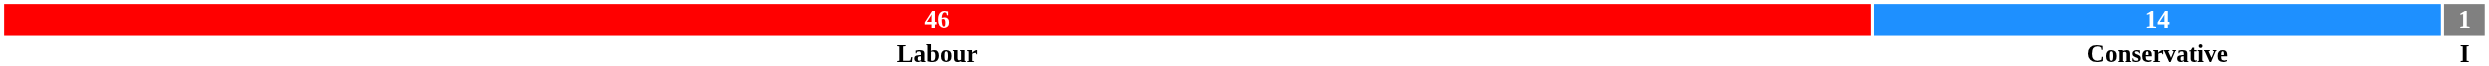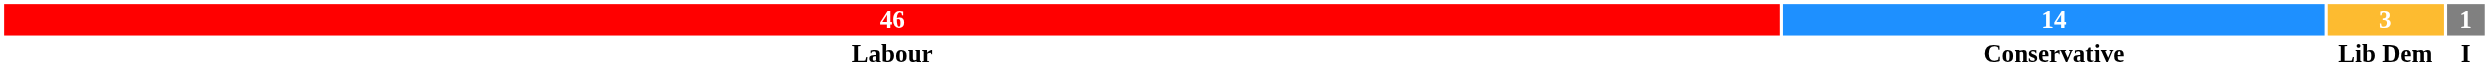 <table style="width:100%; text-align:center;">
 <tr style="color:white;">
 <td style="background:red; width:71.88%;"><strong>46</strong></td>
 <td style="background:dodgerblue; width:21.88%;"><strong>14</strong></td>
+<td style="background:#FDBB30; width:4.69%;"><strong>3</strong></td>
 <td style="background:grey; width:1.55%;"><strong>1</strong></td>
 </tr>
 <tr>
 <td><span><strong>Labour</strong></span></td>
 <td><span><strong>Conservative</strong></span></td>
+<td><span><strong>Lib Dem</strong></span></td>
 <td><span><strong>I</strong></span></td>
 </tr>
 </table>
